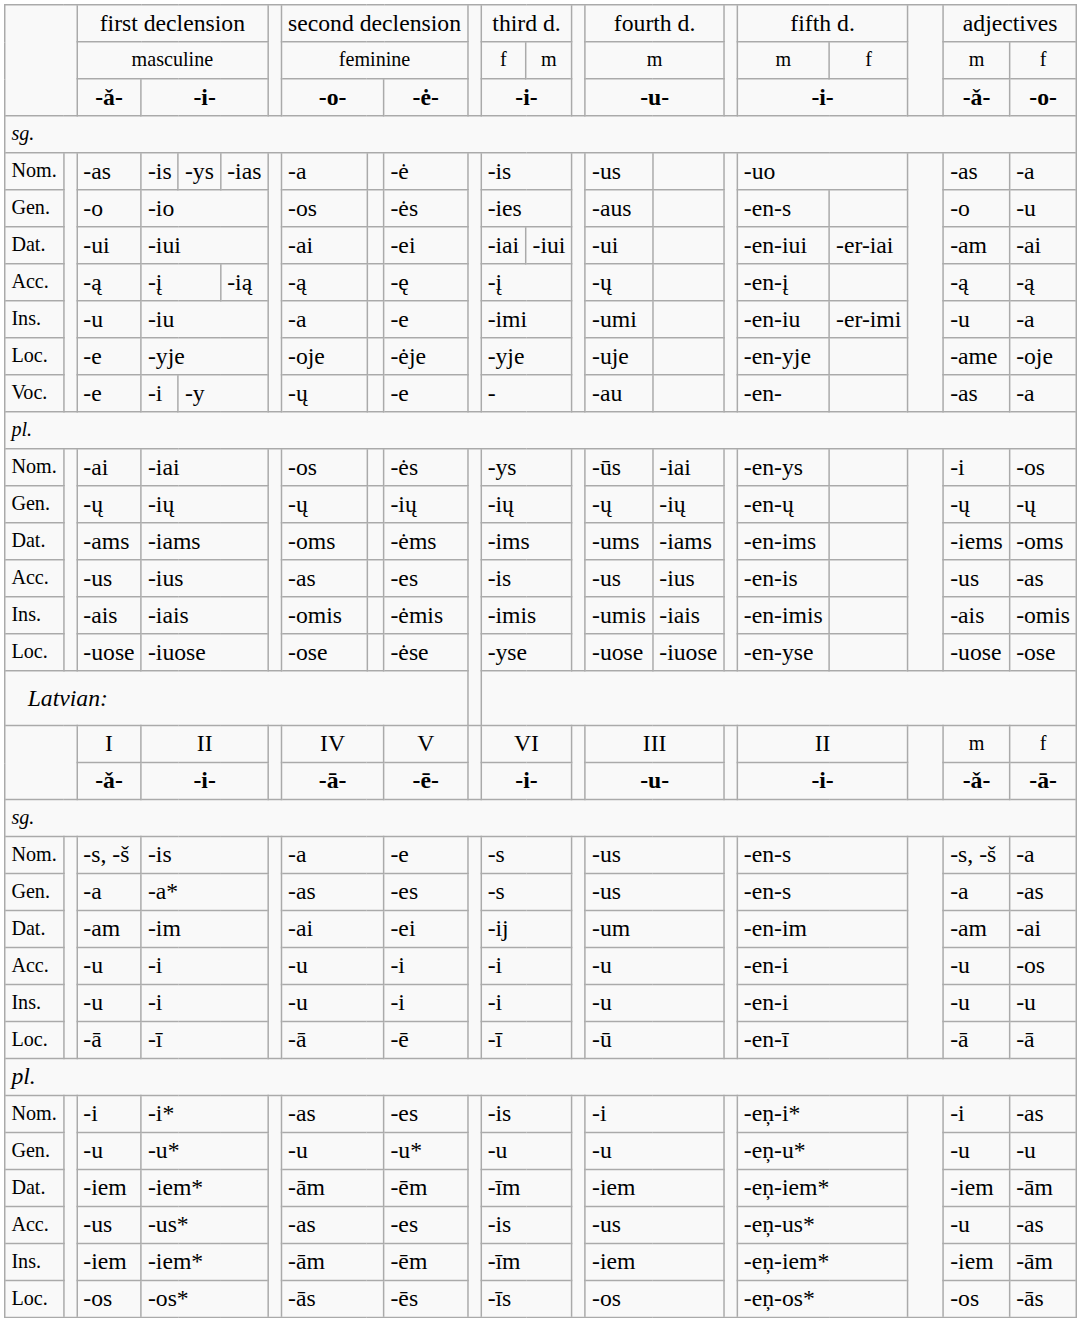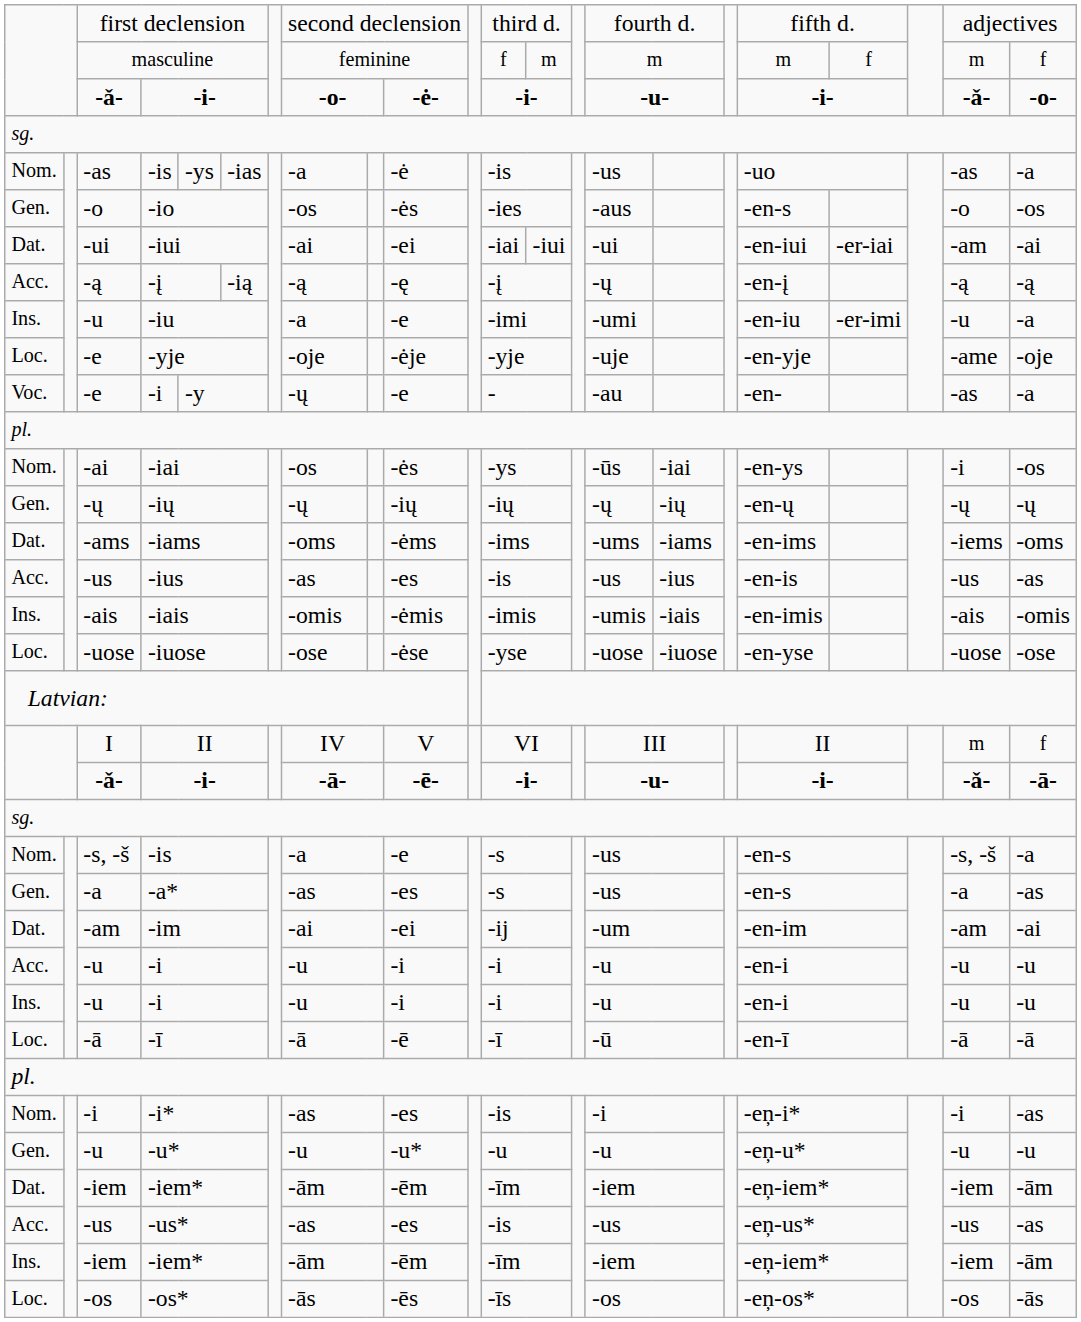 <table border="2" cellspacing="0" cellpadding="4" style="margin: 1em 1em 1em 0; line-height: 1.0em; border-collapse: collapse; text-align: left; background: #F9F9F9; border: 1px #aaa solid;">
 <tr style="text-align: center;">
 <td rowspan="3" colspan="2"></td>
 <td colspan="4">first declension</td>
 <td rowspan="3"></td>
 <td colspan="3">second declension</td>
 <td rowspan="3"></td>
 <td colspan="2">third d.</td>
 <td rowspan="3"></td>
 <td colspan="2">fourth d.</td>
 <td rowspan="3"></td>
 <td colspan="2">fifth d.</td>
 <td rowspan="3"></td>
 <td colspan="2">adjectives</td>
 </tr>
 <tr style="text-align: center; font-size: 85%;">
 <td colspan="4">masculine</td>
 <td colspan="3">feminine</td>
 <td>f</td>
 <td>m</td>
 <td colspan="2">m</td>
 <td>m</td>
 <td>f</td>
 <td>m</td>
 <td>f</td>
 </tr>
 <tr style="text-align: center;">
 <td><strong>-ǎ-</strong></td>
 <td colspan="3"><strong>-i-</strong></td>
 <td colspan="2"><strong>-o-</strong></td>
 <td><strong>-ė-</strong></td>
 <td colspan="2"><strong>-i-</strong></td>
 <td colspan="2"><strong>-u-</strong></td>
 <td colspan="2"><strong>-i-</strong></td>
 <td><strong>-ǎ-</strong></td>
 <td><strong>-o-</strong></td>
 </tr>
 <tr style="text-align: left; font-size: 85%;">
 <td colspan="23"><em>sg.</em></td>
 </tr>
 <tr>
 <td style="font-size: 85%;">Nom.</td>
 <td rowspan="7"></td>
 <td>-as</td>
 <td>-is</td>
 <td>-ys</td>
 <td>-ias</td>
 <td rowspan="7"></td>
 <td>-a</td>
 <td></td>
 <td>-ė</td>
 <td rowspan="7"></td>
 <td colspan="2">-is</td>
 <td rowspan="7"></td>
 <td>-us</td>
 <td></td>
 <td rowspan="7"></td>
 <td colspan="2">-uo</td>
 <td width=15 rowspan="7"></td>
 <td>-as</td>
 <td>-a</td>
 </tr>
 <tr>
 <td style="font-size: 85%;">Gen.</td>
 <td>-o</td>
 <td colspan="3">-io</td>
 <td>-os</td>
 <td></td>
 <td>-ės</td>
 <td colspan="2">-ies</td>
 <td>-aus</td>
 <td></td>
 <td>-en-s</td>
 <td></td>
 <td>-o</td>
-<td>-u</td>
+<td>-os</td>
 </tr>
 <tr>
 <td style="font-size: 85%;">Dat.</td>
 <td>-ui</td>
 <td colspan="3">-iui</td>
 <td>-ai</td>
 <td></td>
 <td>-ei</td>
 <td>-iai</td>
 <td>-iui</td>
 <td>-ui</td>
 <td></td>
 <td>-en-iui</td>
 <td>-er-iai</td>
 <td>-am</td>
 <td>-ai</td>
 </tr>
 <tr>
 <td style="font-size: 85%;">Acc.</td>
 <td>-ą</td>
 <td colspan="2">-į</td>
 <td>-ią</td>
 <td>-ą</td>
 <td></td>
 <td>-ę</td>
 <td colspan="2">-į</td>
 <td>-ų</td>
 <td></td>
 <td>-en-į</td>
 <td></td>
 <td>-ą</td>
 <td>-ą</td>
 </tr>
 <tr>
 <td style="font-size: 85%;">Ins.</td>
 <td>-u</td>
 <td colspan="3">-iu</td>
 <td>-a</td>
 <td></td>
 <td>-e</td>
 <td colspan="2">-imi</td>
 <td>-umi</td>
 <td></td>
 <td>-en-iu</td>
 <td>-er-imi</td>
 <td>-u</td>
 <td>-a</td>
 </tr>
 <tr>
 <td style="font-size: 85%;">Loc.</td>
 <td>-e</td>
 <td colspan="3">-yje</td>
 <td>-oje</td>
 <td></td>
 <td>-ėje</td>
 <td colspan="2">-yje</td>
 <td>-uje</td>
 <td></td>
 <td>-en-yje</td>
 <td></td>
 <td>-ame</td>
 <td>-oje</td>
 </tr>
 <tr valign="top">
 <td style="font-size: 85%;">Voc.</td>
 <td>-e</td>
 <td>-i</td>
 <td colspan="2">-y</td>
 <td>-ų</td>
 <td></td>
 <td>-e</td>
 <td colspan="2">-</td>
 <td>-au</td>
 <td></td>
 <td>-en-</td>
 <td></td>
 <td>-as</td>
 <td>-a</td>
 </tr>
 <tr style="text-align: left; font-size: 85%;">
 <td colspan="23"><em>pl.</em></td>
 </tr>
 <tr>
 <td style="font-size: 85%;">Nom.</td>
 <td rowspan="6"></td>
 <td>-ai</td>
 <td colspan="3">-iai</td>
 <td rowspan="6"></td>
 <td>-os</td>
 <td></td>
 <td>-ės</td>
 <td rowspan="7"></td>
 <td colspan="2">-ys</td>
 <td rowspan="6"></td>
 <td>-ūs</td>
 <td>-iai</td>
 <td rowspan="6"></td>
 <td>-en-ys</td>
 <td></td>
 <td rowspan="6"></td>
 <td>-i</td>
 <td>-os</td>
 </tr>
 <tr>
 <td style="font-size: 85%;">Gen.</td>
 <td>-ų</td>
 <td colspan="3">-ių</td>
 <td>-ų</td>
 <td></td>
 <td>-ių</td>
 <td colspan="2">-ių</td>
 <td>-ų</td>
 <td>-ių</td>
 <td>-en-ų</td>
 <td></td>
 <td>-ų</td>
 <td>-ų</td>
 </tr>
 <tr>
 <td style="font-size: 85%;">Dat.</td>
 <td>-ams</td>
 <td colspan="3">-iams</td>
 <td>-oms</td>
 <td></td>
 <td>-ėms</td>
 <td colspan="2">-ims</td>
 <td>-ums</td>
 <td>-iams</td>
 <td>-en-ims</td>
 <td></td>
 <td>-iems</td>
 <td>-oms</td>
 </tr>
 <tr>
 <td style="font-size: 85%;">Acc.</td>
 <td>-us</td>
 <td colspan="3">-ius</td>
 <td>-as</td>
 <td></td>
 <td>-es</td>
 <td colspan="2">-is</td>
 <td>-us</td>
 <td>-ius</td>
 <td>-en-is</td>
 <td></td>
 <td>-us</td>
 <td>-as</td>
 </tr>
 <tr>
 <td style="font-size: 85%;">Ins.</td>
 <td>-ais</td>
 <td colspan="3">-iais</td>
 <td>-omis</td>
 <td></td>
 <td>-ėmis</td>
 <td colspan="2">-imis</td>
 <td>-umis</td>
 <td>-iais</td>
 <td>-en-imis</td>
 <td></td>
 <td>-ais</td>
 <td>-omis</td>
 </tr>
 <tr>
 <td style="font-size: 85%;">Loc.</td>
 <td>-uose</td>
 <td colspan="3">-iuose</td>
 <td>-ose</td>
 <td></td>
 <td>-ėse</td>
 <td colspan="2">-yse</td>
 <td>-uose</td>
 <td>-iuose</td>
 <td>-en-yse</td>
 <td></td>
 <td>-uose</td>
 <td>-ose</td>
 </tr>
 <tr>
 <td colspan="23" style="padding: 10px 15px 10px 15px;"><em>Latvian:</em></td>
 </tr>
 <tr style="text-align: center;">
 <td rowspan="2" colspan="2"></td>
 <td>I </td>
 <td colspan="3">II </td>
 <td rowspan="2"></td>
 <td colspan="2">IV </td>
 <td>V </td>
 <td rowspan="2"></td>
 <td colspan="2">VI </td>
 <td rowspan="2"></td>
 <td colspan="2">III </td>
 <td rowspan="2"></td>
 <td colspan="2">II </td>
 <td rowspan="2"></td>
 <td style="font-size: 85%;">m</td>
 <td style="font-size: 85%;">f</td>
 </tr>
 <tr style="text-align: center;">
 <td><strong>-ǎ-</strong></td>
 <td colspan="3"><strong>-i-</strong></td>
 <td colspan="2"><strong>-ā-</strong></td>
 <td><strong>-ē-</strong></td>
 <td colspan="2"><strong>-i-</strong></td>
 <td colspan="2"><strong>-u-</strong></td>
 <td colspan="2"><strong>-i-</strong></td>
 <td><strong>-ǎ-</strong></td>
 <td><strong>-ā-</strong></td>
 </tr>
 <tr style="text-align: left; font-size: 85%;">
 <td colspan="23"><em>sg.</em></td>
 </tr>
 <tr>
 <td style="font-size: 85%;">Nom.</td>
 <td rowspan="6"></td>
 <td>-s, -š</td>
 <td colspan="3">-is</td>
 <td rowspan="6"></td>
 <td colspan="2">-a</td>
 <td>-e</td>
 <td rowspan="6"></td>
 <td colspan="2">-s</td>
 <td rowspan="6"></td>
 <td colspan="2">-us</td>
 <td rowspan="6"></td>
 <td colspan="2">-en-s</td>
 <td rowspan="6"></td>
 <td>-s, -š</td>
 <td>-a</td>
 </tr>
 <tr>
 <td style="font-size: 85%;">Gen.</td>
 <td>-a</td>
 <td colspan="3">-a*</td>
 <td colspan="2">-as</td>
 <td>-es</td>
 <td colspan="2">-s</td>
 <td colspan="2">-us</td>
 <td colspan="2">-en-s</td>
 <td>-a</td>
 <td>-as</td>
 </tr>
 <tr>
 <td style="font-size: 85%;">Dat.</td>
 <td>-am</td>
 <td colspan="3">-im</td>
 <td colspan="2">-ai</td>
 <td>-ei</td>
 <td colspan="2">-ij</td>
 <td colspan="2">-um</td>
 <td colspan="2">-en-im</td>
 <td>-am</td>
 <td>-ai</td>
 </tr>
 <tr>
 <td style="font-size: 85%;">Acc.</td>
 <td>-u</td>
 <td colspan="3">-i</td>
 <td colspan="2">-u</td>
 <td>-i</td>
 <td colspan="2">-i</td>
 <td colspan="2">-u</td>
 <td colspan="2">-en-i</td>
 <td>-u</td>
-<td>-os</td>
+<td>-u</td>
 </tr>
 <tr>
 <td style="font-size: 85%;">Ins.</td>
 <td>-u</td>
 <td colspan="3">-i</td>
 <td colspan="2">-u</td>
 <td>-i</td>
 <td colspan="2">-i</td>
 <td colspan="2">-u</td>
 <td colspan="2">-en-i</td>
 <td>-u</td>
 <td>-u</td>
 </tr>
 <tr>
 <td style="font-size: 85%;">Loc.</td>
 <td>-ā</td>
 <td colspan="3">-ī</td>
 <td colspan="2">-ā</td>
 <td>-ē</td>
 <td colspan="2">-ī</td>
 <td colspan="2">-ū</td>
 <td colspan="2">-en-ī</td>
 <td>-ā</td>
 <td>-ā</td>
 </tr>
 <tr>
 <td colspan="23"><em>pl.</em></td>
 </tr>
 <tr>
 <td style="font-size: 85%;">Nom.</td>
 <td rowspan="6"></td>
 <td>-i</td>
 <td colspan="3">-i*</td>
 <td rowspan="6"></td>
 <td colspan="2">-as</td>
 <td>-es</td>
 <td rowspan="6"></td>
 <td colspan="2">-is</td>
 <td rowspan="6"></td>
 <td colspan="2">-i</td>
 <td rowspan="6"></td>
 <td colspan="2">-eņ-i*</td>
 <td rowspan="6"></td>
 <td>-i</td>
 <td>-as</td>
 </tr>
 <tr>
 <td style="font-size: 85%;">Gen.</td>
 <td>-u</td>
 <td colspan="3">-u*</td>
 <td colspan="2">-u</td>
 <td>-u*</td>
 <td colspan="2">-u</td>
 <td colspan="2">-u</td>
 <td colspan="2">-eņ-u*</td>
 <td>-u</td>
 <td>-u</td>
 </tr>
 <tr>
 <td style="font-size: 85%;">Dat.</td>
 <td>-iem</td>
 <td colspan="3">-iem*</td>
 <td colspan="2">-ām</td>
 <td>-ēm</td>
 <td colspan="2">-īm</td>
 <td colspan="2">-iem</td>
 <td colspan="2">-eņ-iem*</td>
 <td>-iem</td>
 <td>-ām</td>
 </tr>
 <tr>
 <td style="font-size: 85%;">Acc.</td>
 <td>-us</td>
 <td colspan="3">-us*</td>
 <td colspan="2">-as</td>
 <td>-es</td>
 <td colspan="2">-is</td>
 <td colspan="2">-us</td>
 <td colspan="2">-eņ-us*</td>
-<td>-u</td>
+<td>-us</td>
 <td>-as</td>
 </tr>
 <tr>
 <td style="font-size: 85%;">Ins.</td>
 <td>-iem</td>
 <td colspan="3">-iem*</td>
 <td colspan="2">-ām</td>
 <td>-ēm</td>
 <td colspan="2">-īm</td>
 <td colspan="2">-iem</td>
 <td colspan="2">-eņ-iem*</td>
 <td>-iem</td>
 <td>-ām</td>
 </tr>
 <tr>
 <td style="font-size: 85%;">Loc.</td>
 <td>-os</td>
 <td colspan="3">-os*</td>
 <td colspan="2">-ās</td>
 <td>-ēs</td>
 <td colspan="2">-īs</td>
 <td colspan="2">-os</td>
 <td colspan="2">-eņ-os*</td>
 <td>-os</td>
 <td>-ās</td>
 </tr>
 </table>
